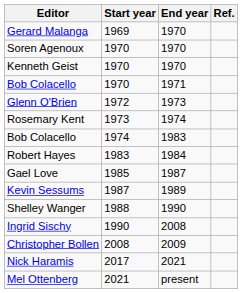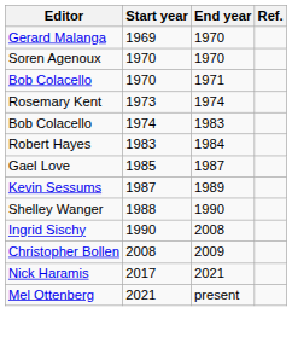 <table class="wikitable">
 <tr>
 <th>Editor</th>
 <th>Start year</th>
 <th>End year</th>
 <th>Ref.</th>
 </tr>
 <tr>
 <td><a href='#'>Gerard Malanga</a></td>
 <td>1969</td>
 <td>1970</td>
 <td></td>
 </tr>
 <tr>
 <td>Soren Agenoux</td>
 <td>1970</td>
 <td>1970</td>
 <td></td>
 </tr>
 <tr>
-<td>Kenneth Geist</td>
-<td>1970</td>
-<td>1970</td>
-<td></td>
-</tr>
-<tr>
 <td><a href='#'>Bob Colacello</a></td>
 <td>1970</td>
 <td>1971</td>
-<td></td>
-</tr>
-<tr>
-<td><a href='#'>Glenn O'Brien</a></td>
-<td>1972</td>
-<td>1973</td>
 <td></td>
 </tr>
 <tr>
 <td>Rosemary Kent</td>
 <td>1973</td>
 <td>1974</td>
 <td></td>
 </tr>
 <tr>
 <td>Bob Colacello</td>
 <td>1974</td>
 <td>1983</td>
 <td></td>
 </tr>
 <tr>
 <td>Robert Hayes</td>
 <td>1983</td>
 <td>1984</td>
 <td></td>
 </tr>
 <tr>
 <td>Gael Love</td>
 <td>1985</td>
 <td>1987</td>
 <td></td>
 </tr>
 <tr>
 <td><a href='#'>Kevin Sessums</a></td>
 <td>1987</td>
 <td>1989</td>
 <td></td>
 </tr>
 <tr>
 <td>Shelley Wanger</td>
 <td>1988</td>
 <td>1990</td>
 <td></td>
 </tr>
 <tr>
 <td><a href='#'>Ingrid Sischy</a></td>
 <td>1990</td>
 <td>2008</td>
 <td></td>
 </tr>
 <tr>
 <td><a href='#'>Christopher Bollen</a></td>
 <td>2008</td>
 <td>2009</td>
 <td></td>
 </tr>
 <tr>
 <td><a href='#'>Nick Haramis</a></td>
 <td>2017</td>
 <td>2021</td>
 <td></td>
 </tr>
 <tr>
 <td><a href='#'>Mel Ottenberg</a></td>
 <td>2021</td>
 <td>present</td>
 <td></td>
 </tr>
 </table>
